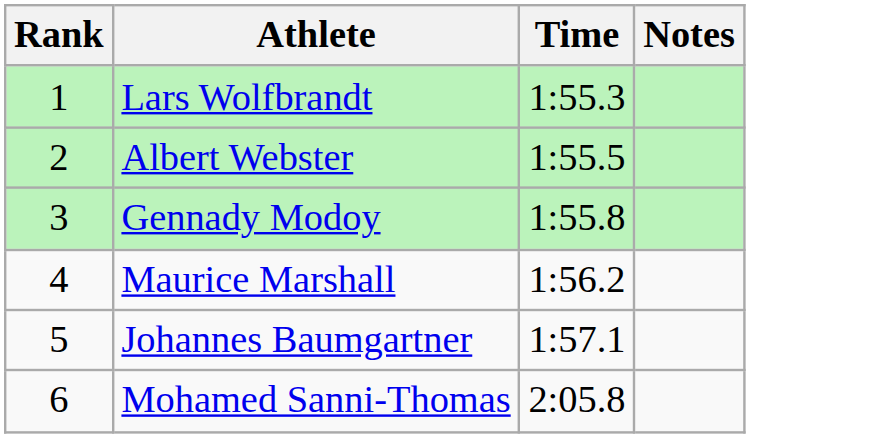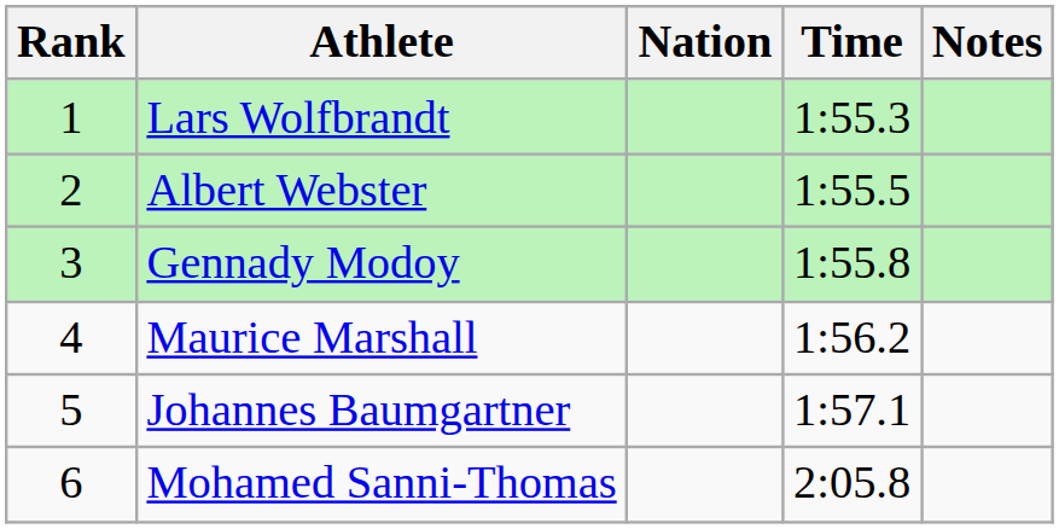 <table class="wikitable sortable" style="text-align:center">
 <tr>
 <th>Rank</th>
 <th>Athlete</th>
+<th>Nation</th>
 <th>Time</th>
 <th>Notes</th>
 </tr>
 <tr bgcolor=bbf3bb>
 <td>1</td>
 <td align=left><a href='#'>Lars Wolfbrandt</a></td>
+<td align=left></td>
 <td>1:55.3</td>
 <td></td>
 </tr>
 <tr bgcolor=bbf3bb>
 <td>2</td>
 <td align=left><a href='#'>Albert Webster</a></td>
+<td align=left></td>
 <td>1:55.5</td>
 <td></td>
 </tr>
 <tr bgcolor=bbf3bb>
 <td>3</td>
 <td align=left><a href='#'>Gennady Modoy</a></td>
+<td align=left></td>
 <td>1:55.8</td>
 <td></td>
 </tr>
 <tr>
 <td>4</td>
 <td align=left><a href='#'>Maurice Marshall</a></td>
+<td align=left></td>
 <td>1:56.2</td>
 <td></td>
 </tr>
 <tr>
 <td>5</td>
 <td align=left><a href='#'>Johannes Baumgartner</a></td>
+<td align=left></td>
 <td>1:57.1</td>
 <td></td>
 </tr>
 <tr>
 <td>6</td>
 <td align=left><a href='#'>Mohamed Sanni-Thomas</a></td>
+<td align=left></td>
 <td>2:05.8</td>
 <td></td>
 </tr>
 </table>
